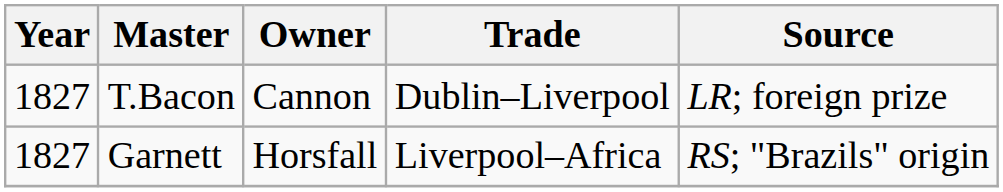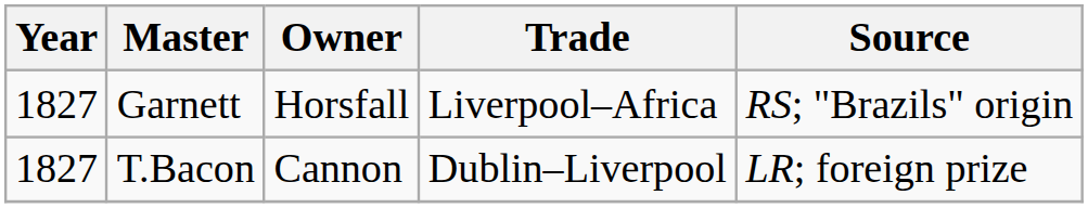 <table class="sortable wikitable">
 <tr>
 <th>Year</th>
 <th>Master</th>
 <th>Owner</th>
 <th>Trade</th>
 <th>Source</th>
 </tr>
 <tr>
 <td>1827</td>
+<td>Garnett</td>
+<td>Horsfall</td>
+<td>Liverpool–Africa</td>
+<td><em>RS</em>; "Brazils" origin</td>
+</tr>
+<tr>
+<td>1827</td>
 <td>T.Bacon</td>
 <td>Cannon</td>
 <td>Dublin–Liverpool</td>
 <td><em>LR</em>; foreign prize</td>
 </tr>
 <tr>
-<td>1827</td>
-<td>Garnett</td>
-<td>Horsfall</td>
-<td>Liverpool–Africa</td>
-<td><em>RS</em>; "Brazils" origin</td>
-</tr>
-<tr>
 </tr>
 </table>
